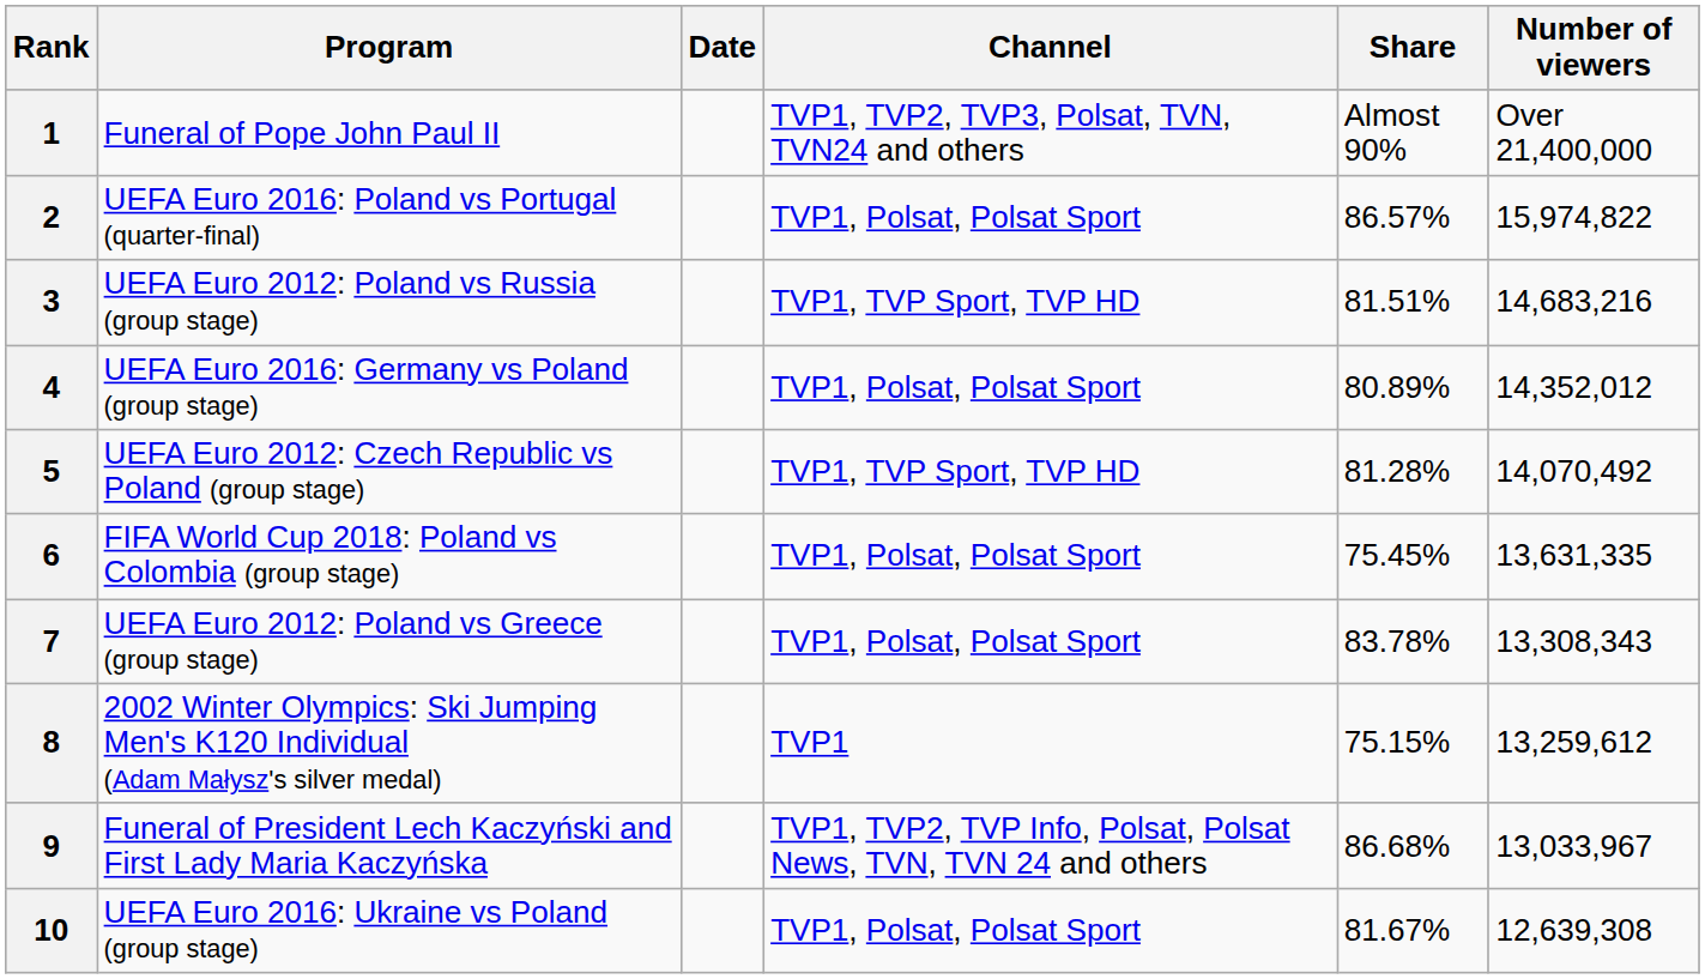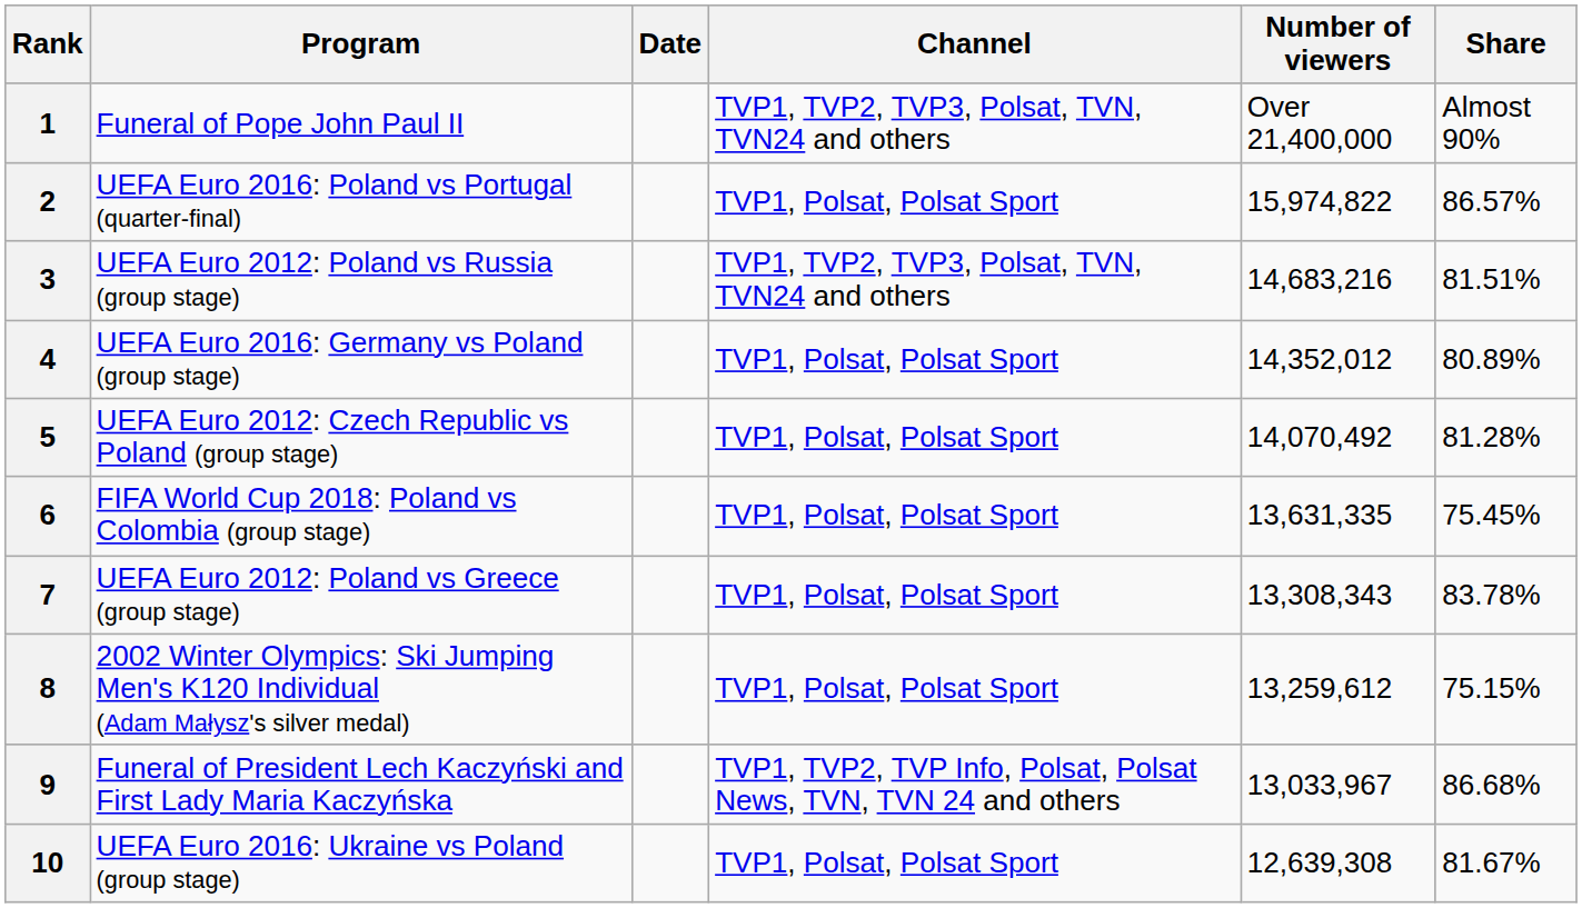 <table class="sortable wikitable">
 <tr>
 <th>Rank</th>
 <th>Program</th>
 <th>Date</th>
 <th>Channel</th>
+<th>Number of<br>viewers</th>
 <th>Share</th>
-<th>Number of<br>viewers</th>
 </tr>
 <tr>
 <th>1</th>
 <td><a href='#'>Funeral of Pope John Paul II</a></td>
 <td></td>
 <td><a href='#'>TVP1</a>, <a href='#'>TVP2</a>, <a href='#'>TVP3</a>, <a href='#'>Polsat</a>, <a href='#'>TVN</a>, <a href='#'>TVN24</a> and others</td>
+<td>Over 21,400,000</td>
 <td>Almost 90%</td>
-<td>Over 21,400,000</td>
 </tr>
 <tr>
 <th>2</th>
 <td><a href='#'>UEFA Euro 2016</a>: <a href='#'>Poland vs Portugal</a> <small>(quarter-final)</small></td>
 <td></td>
 <td><a href='#'>TVP1</a>, <a href='#'>Polsat</a>, <a href='#'>Polsat Sport</a></td>
+<td>15,974,822</td>
 <td>86.57%</td>
-<td>15,974,822</td>
 </tr>
 <tr>
 <th>3</th>
 <td><a href='#'>UEFA Euro 2012</a>: <a href='#'>Poland vs Russia</a> <small>(group stage)</small></td>
 <td></td>
-<td><a href='#'>TVP1</a>, <a href='#'>TVP Sport</a>, <a href='#'>TVP HD</a></td>
+<td><a href='#'>TVP1</a>, <a href='#'>TVP2</a>, <a href='#'>TVP3</a>, <a href='#'>Polsat</a>, <a href='#'>TVN</a>, <a href='#'>TVN24</a> and others</td>
+<td>14,683,216</td>
 <td>81.51%</td>
-<td>14,683,216</td>
 </tr>
 <tr>
 <th>4</th>
 <td><a href='#'>UEFA Euro 2016</a>: <a href='#'>Germany vs Poland</a> <small>(group stage)</small></td>
 <td></td>
 <td><a href='#'>TVP1</a>, <a href='#'>Polsat</a>, <a href='#'>Polsat Sport</a></td>
+<td>14,352,012</td>
 <td>80.89%</td>
-<td>14,352,012</td>
 </tr>
 <tr>
 <th>5</th>
 <td><a href='#'>UEFA Euro 2012</a>: <a href='#'>Czech Republic vs Poland</a> <small>(group stage)</small></td>
 <td></td>
-<td><a href='#'>TVP1</a>, <a href='#'>TVP Sport</a>, <a href='#'>TVP HD</a></td>
+<td><a href='#'>TVP1</a>, <a href='#'>Polsat</a>, <a href='#'>Polsat Sport</a></td>
+<td>14,070,492</td>
 <td>81.28%</td>
-<td>14,070,492</td>
 </tr>
 <tr>
 <th>6</th>
 <td><a href='#'>FIFA World Cup 2018</a>: <a href='#'>Poland vs Colombia</a> <small>(group stage)</small></td>
 <td></td>
 <td><a href='#'>TVP1</a>, <a href='#'>Polsat</a>, <a href='#'>Polsat Sport</a></td>
+<td>13,631,335</td>
 <td>75.45%</td>
-<td>13,631,335</td>
 </tr>
 <tr>
 <th>7</th>
 <td><a href='#'>UEFA Euro 2012</a>: <a href='#'>Poland vs Greece</a> <small>(group stage)</small></td>
 <td></td>
 <td><a href='#'>TVP1</a>, <a href='#'>Polsat</a>, <a href='#'>Polsat Sport</a></td>
+<td>13,308,343</td>
 <td>83.78%</td>
-<td>13,308,343</td>
 </tr>
 <tr>
 <th>8</th>
 <td><a href='#'>2002 Winter Olympics</a>: <a href='#'>Ski Jumping Men's K120 Individual</a><br><small>(<a href='#'>Adam Małysz</a>'s silver medal)</small></td>
 <td></td>
-<td><a href='#'>TVP1</a></td>
+<td><a href='#'>TVP1</a>, <a href='#'>Polsat</a>, <a href='#'>Polsat Sport</a></td>
+<td>13,259,612</td>
 <td>75.15%</td>
-<td>13,259,612</td>
 </tr>
 <tr>
 <th>9</th>
 <td><a href='#'>Funeral of President Lech Kaczyński and First Lady Maria Kaczyńska</a></td>
 <td></td>
 <td><a href='#'>TVP1</a>, <a href='#'>TVP2</a>, <a href='#'>TVP Info</a>, <a href='#'>Polsat</a>, <a href='#'>Polsat News</a>, <a href='#'>TVN</a>, <a href='#'>TVN 24</a> and others</td>
+<td>13,033,967</td>
 <td>86.68%</td>
-<td>13,033,967</td>
 </tr>
 <tr>
 <th>10</th>
 <td><a href='#'>UEFA Euro 2016</a>: <a href='#'>Ukraine vs Poland</a> <small>(group stage)</small></td>
 <td></td>
 <td><a href='#'>TVP1</a>, <a href='#'>Polsat</a>, <a href='#'>Polsat Sport</a></td>
+<td>12,639,308</td>
 <td>81.67%</td>
-<td>12,639,308</td>
 </tr>
 </table>
